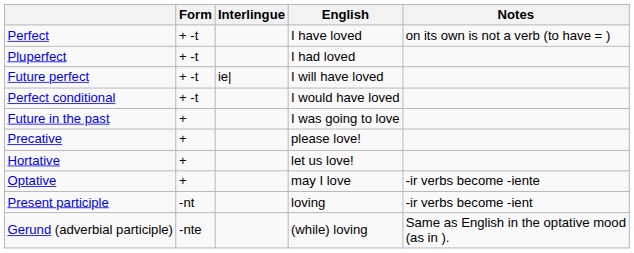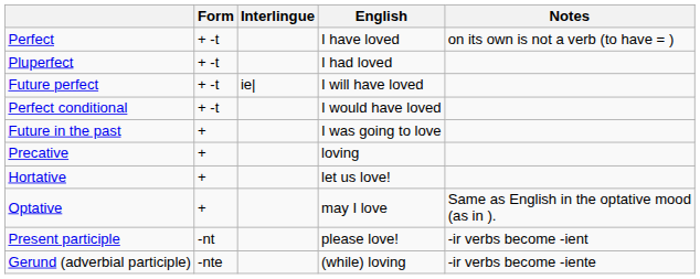 <table class="wikitable">
 <tr>
 <th></th>
 <th>Form</th>
 <th>Interlingue</th>
 <th>English</th>
 <th>Notes</th>
 </tr>
 <tr>
 <td><a href='#'>Perfect</a></td>
 <td> + -t</td>
 <td></td>
 <td>I have loved</td>
 <td> on its own is not a verb (to have = )</td>
 </tr>
 <tr>
 <td><a href='#'>Pluperfect</a></td>
 <td> + -t</td>
 <td></td>
 <td>I had loved</td>
 <td></td>
 </tr>
 <tr>
 <td><a href='#'>Future perfect</a></td>
 <td> + -t</td>
 <td>ie|</td>
 <td>I will have loved</td>
 <td></td>
 </tr>
 <tr>
 <td><a href='#'>Perfect conditional</a></td>
 <td> + -t</td>
 <td></td>
 <td>I would have loved</td>
 <td></td>
 </tr>
 <tr>
 <td><a href='#'>Future in the past</a></td>
 <td> + </td>
 <td></td>
 <td>I was going to love</td>
 <td></td>
 </tr>
 <tr>
 <td><a href='#'>Precative</a></td>
 <td> + </td>
 <td></td>
-<td>please love!</td>
+<td>loving</td>
 <td></td>
 </tr>
 <tr>
 <td><a href='#'>Hortative</a></td>
 <td> + </td>
 <td></td>
 <td>let us love!</td>
 <td></td>
 </tr>
 <tr>
 <td><a href='#'>Optative</a></td>
 <td> + </td>
 <td></td>
 <td>may I love</td>
-<td>-ir verbs become -iente</td>
+<td>Same as English  in the optative mood<br>(as in ).</td>
 </tr>
 <tr>
 <td><a href='#'>Present participle</a></td>
 <td>-nt</td>
 <td></td>
-<td>loving</td>
+<td>please love!</td>
 <td>-ir verbs become -ient</td>
 </tr>
 <tr>
 <td><a href='#'>Gerund</a> (adverbial participle)</td>
 <td>-nte</td>
 <td></td>
 <td>(while) loving</td>
-<td>Same as English  in the optative mood<br>(as in ).</td>
+<td>-ir verbs become -iente</td>
 </tr>
 </table>
